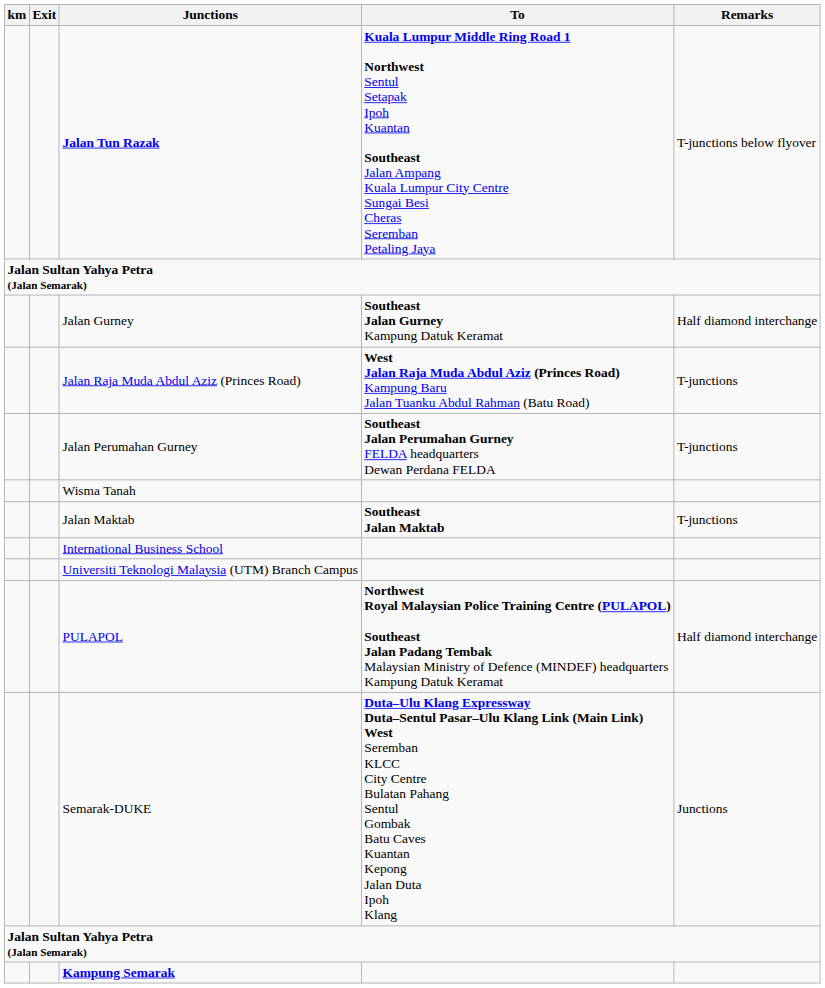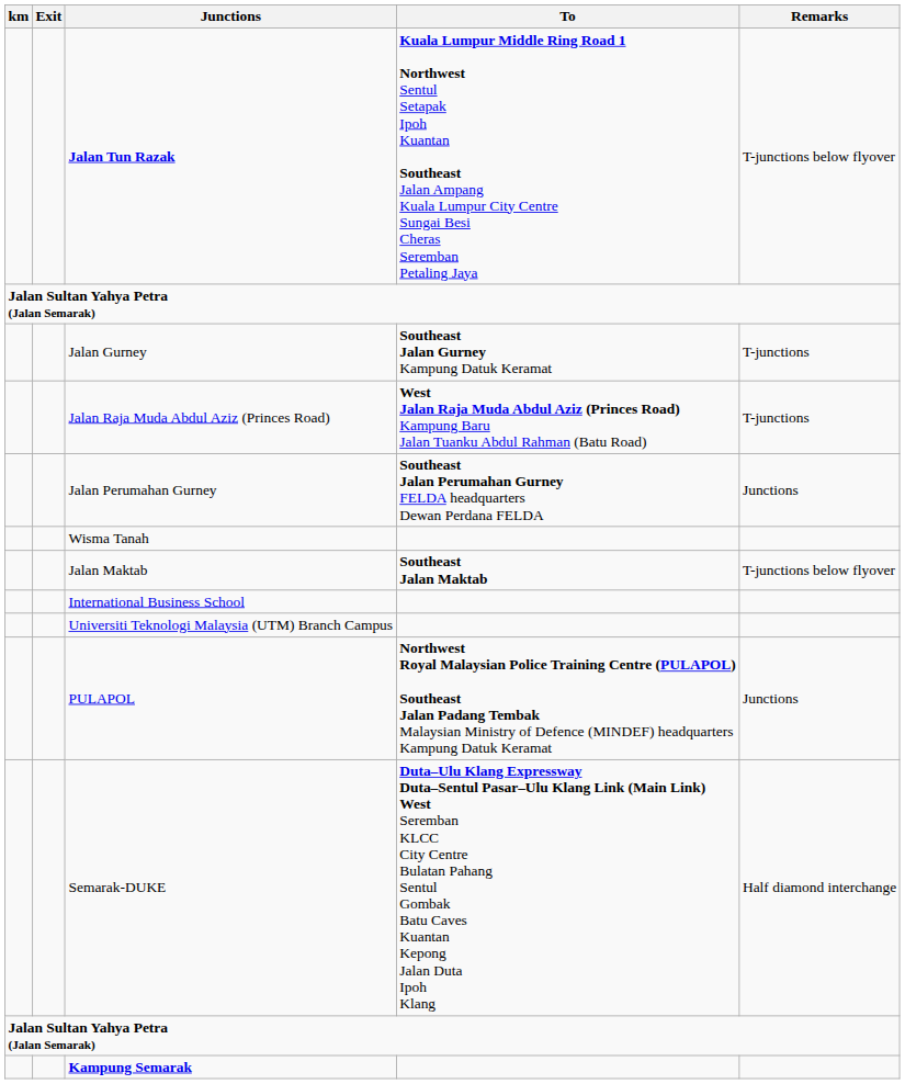 <table class="wikitable">
 <tr>
 <th>km</th>
 <th>Exit</th>
 <th>Junctions</th>
 <th>To</th>
 <th>Remarks</th>
 </tr>
 <tr>
 <td></td>
 <td></td>
 <td><strong><a href='#'>Jalan Tun Razak</a></strong></td>
 <td><strong><a href='#'>Kuala Lumpur Middle Ring Road 1</a></strong><br><br><strong>Northwest</strong><br><a href='#'>Sentul</a><br><a href='#'>Setapak</a><br><a href='#'>Ipoh</a><br><a href='#'>Kuantan</a><br><br><strong>Southeast</strong><br><a href='#'>Jalan Ampang</a><br><a href='#'>Kuala Lumpur City Centre</a><br><a href='#'>Sungai Besi</a><br><a href='#'>Cheras</a><br><a href='#'>Seremban</a><br><a href='#'>Petaling Jaya</a></td>
 <td>T-junctions below flyover</td>
 </tr>
 <tr>
 <td style="width:600px" colspan="6" style="text-align:center; background:blue;"><strong><span>Jalan Sultan Yahya Petra<br><small>(Jalan Semarak)</small></span></strong></td>
 </tr>
 <tr>
 <td></td>
 <td></td>
 <td>Jalan Gurney</td>
 <td><strong>Southeast</strong><br><strong>Jalan Gurney</strong><br>Kampung Datuk Keramat</td>
-<td>Half diamond interchange</td>
+<td>T-junctions</td>
 </tr>
 <tr>
 <td></td>
 <td></td>
 <td><a href='#'>Jalan Raja Muda Abdul Aziz</a> (Princes Road)</td>
 <td><strong>West</strong><br><strong><a href='#'>Jalan Raja Muda Abdul Aziz</a> (Princes Road)</strong><br><a href='#'>Kampung Baru</a><br><a href='#'>Jalan Tuanku Abdul Rahman</a> (Batu Road)</td>
 <td>T-junctions</td>
 </tr>
 <tr>
 <td></td>
 <td></td>
 <td>Jalan Perumahan Gurney</td>
 <td><strong>Southeast</strong><br><strong>Jalan Perumahan Gurney</strong><br><a href='#'>FELDA</a> headquarters<br>Dewan Perdana FELDA</td>
-<td>T-junctions</td>
+<td>Junctions</td>
 </tr>
 <tr>
 <td></td>
 <td></td>
 <td>Wisma Tanah</td>
 <td></td>
 <td></td>
 </tr>
 <tr>
 <td></td>
 <td></td>
 <td>Jalan Maktab</td>
 <td><strong>Southeast</strong><br><strong>Jalan Maktab</strong></td>
-<td>T-junctions</td>
+<td>T-junctions below flyover</td>
 </tr>
 <tr>
 <td></td>
 <td></td>
 <td><a href='#'>International Business School</a></td>
 <td></td>
 <td></td>
 </tr>
 <tr>
 <td></td>
 <td></td>
 <td><a href='#'>Universiti Teknologi Malaysia</a> (UTM) Branch Campus</td>
 <td></td>
 <td></td>
 </tr>
 <tr>
 <td></td>
 <td></td>
 <td><a href='#'>PULAPOL</a></td>
 <td><strong>Northwest</strong><br><strong>Royal Malaysian Police Training Centre (<a href='#'>PULAPOL</a>)</strong><br><br><strong>Southeast</strong><br><strong>Jalan Padang Tembak</strong><br>Malaysian Ministry of Defence (MINDEF) headquarters<br>Kampung Datuk Keramat</td>
-<td>Half diamond interchange</td>
+<td>Junctions</td>
 </tr>
 <tr>
 <td></td>
 <td></td>
 <td>Semarak-DUKE</td>
 <td> <strong><a href='#'>Duta–Ulu Klang Expressway</a></strong><br><strong>Duta–Sentul Pasar–Ulu Klang Link (Main Link)</strong><br><strong>West</strong><br>Seremban<br>KLCC<br>City Centre<br>Bulatan Pahang<br>Sentul<br>Gombak<br>Batu Caves<br>Kuantan<br>Kepong<br>Jalan Duta<br>Ipoh<br>Klang</td>
-<td>Junctions</td>
+<td>Half diamond interchange</td>
 </tr>
 <tr>
 <td style="width:600px" colspan="6" style="text-align:center; background:blue;"><strong><span>Jalan Sultan Yahya Petra<br><small>(Jalan Semarak)</small></span></strong></td>
 </tr>
 <tr>
 <td></td>
 <td></td>
 <td><strong><a href='#'>Kampung Semarak</a></strong></td>
 <td></td>
 <td></td>
 </tr>
 </table>
